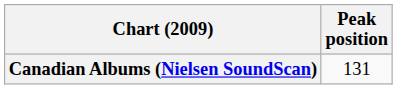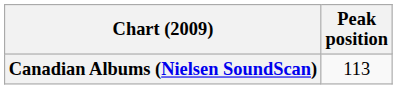 <table class="wikitable plainrowheaders" style="text-align:center;">
 <tr>
 <th scope="col">Chart (2009)</th>
 <th scope="col">Peak<br>position</th>
 </tr>
 <tr>
 <th scope="row">Canadian Albums (<a href='#'>Nielsen SoundScan</a>)</th>
-<td>131</td>
+<td>113</td>
 </tr>
 </table>
